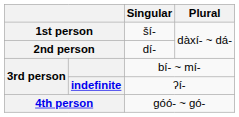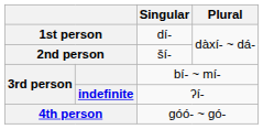 <table class="wikitable" style="text-align: center;">
 <tr>
 <th colspan="2"></th>
 <th>Singular</th>
 <th>Plural</th>
 </tr>
 <tr>
 <th colspan="2">1st person</th>
-<td>ší-</td>
+<td>dí-</td>
 <td rowspan="2">dàxí- ~ dá-</td>
 </tr>
 <tr>
 <th colspan="2">2nd person</th>
-<td>dí-</td>
+<td>ší-</td>
 </tr>
 <tr>
 <th rowspan="2">3rd person</th>
 <th></th>
 <td colspan="2">bí- ~ mí-</td>
 </tr>
 <tr>
 <th><a href='#'>indefinite</a></th>
 <td colspan="2">ʔí-</td>
 </tr>
 <tr>
 <th colspan="2"><a href='#'>4th person</a></th>
 <td colspan="2">góó- ~ gó-</td>
 </tr>
 </table>
